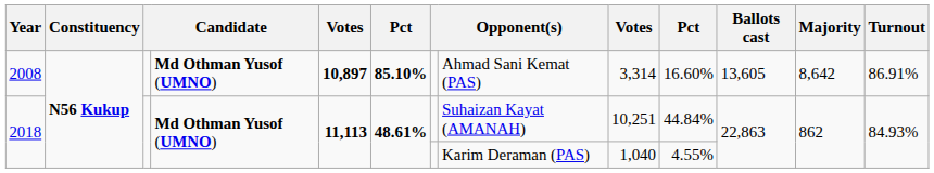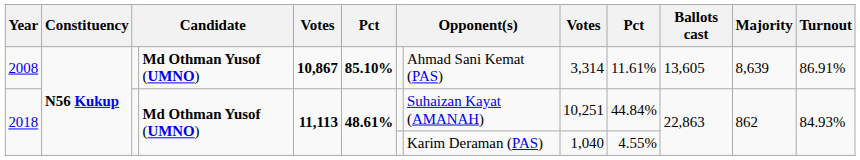 <table class="wikitable" style="margin:0.5em ; font-size:95%">
 <tr>
 <th>Year</th>
 <th>Constituency</th>
 <th colspan="2">Candidate</th>
 <th>Votes</th>
 <th>Pct</th>
 <th colspan="2">Opponent(s)</th>
 <th>Votes</th>
 <th>Pct</th>
 <th>Ballots cast</th>
 <th>Majority</th>
 <th>Turnout</th>
 </tr>
 <tr>
 <td><a href='#'>2008</a></td>
 <td rowspan=3><strong>N56 <a href='#'>Kukup</a></strong></td>
 <td></td>
 <td><strong>Md Othman Yusof</strong> (<a href='#'><strong>UMNO</strong></a>)</td>
-<td style="text-align:right;"><strong>10,897</strong></td>
+<td style="text-align:right;"><strong>10,867</strong></td>
 <td><strong>85.10%</strong></td>
 <td></td>
 <td>Ahmad Sani Kemat (<a href='#'>PAS</a>)</td>
 <td style="text-align:right;">3,314</td>
-<td>16.60%</td>
+<td>11.61%</td>
 <td>13,605</td>
-<td>8,642</td>
+<td>8,639</td>
 <td>86.91%</td>
 </tr>
 <tr>
 <td rowspan="2"><a href='#'>2018</a></td>
 <td rowspan="2" ></td>
 <td rowspan="2"><strong>Md Othman Yusof</strong> (<a href='#'><strong>UMNO</strong></a>)</td>
 <td rowspan="2" style="text-align:right;"><strong>11,113</strong></td>
 <td rowspan="2"><strong>48.61%</strong></td>
 <td></td>
 <td><a href='#'>Suhaizan Kayat</a> (<a href='#'>AMANAH</a>)</td>
 <td style="text-align:right;">10,251</td>
 <td>44.84%</td>
 <td rowspan="2">22,863</td>
 <td rowspan="2">862</td>
 <td rowspan="2">84.93%</td>
 </tr>
 <tr>
 <td></td>
 <td>Karim Deraman (<a href='#'>PAS</a>)</td>
 <td style="text-align:right;">1,040</td>
 <td style="text-align:right;">4.55%</td>
 </tr>
 </table>
